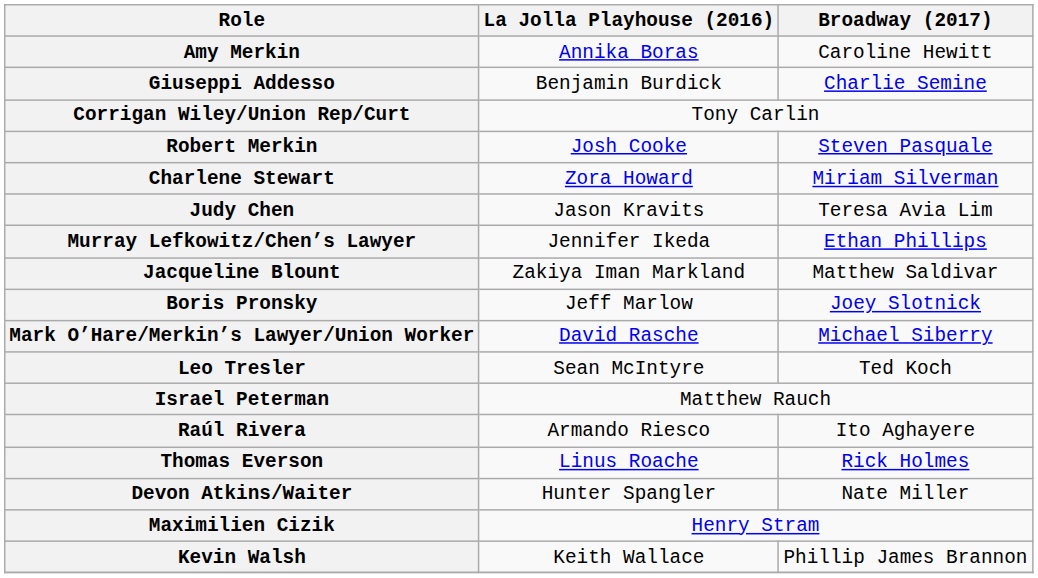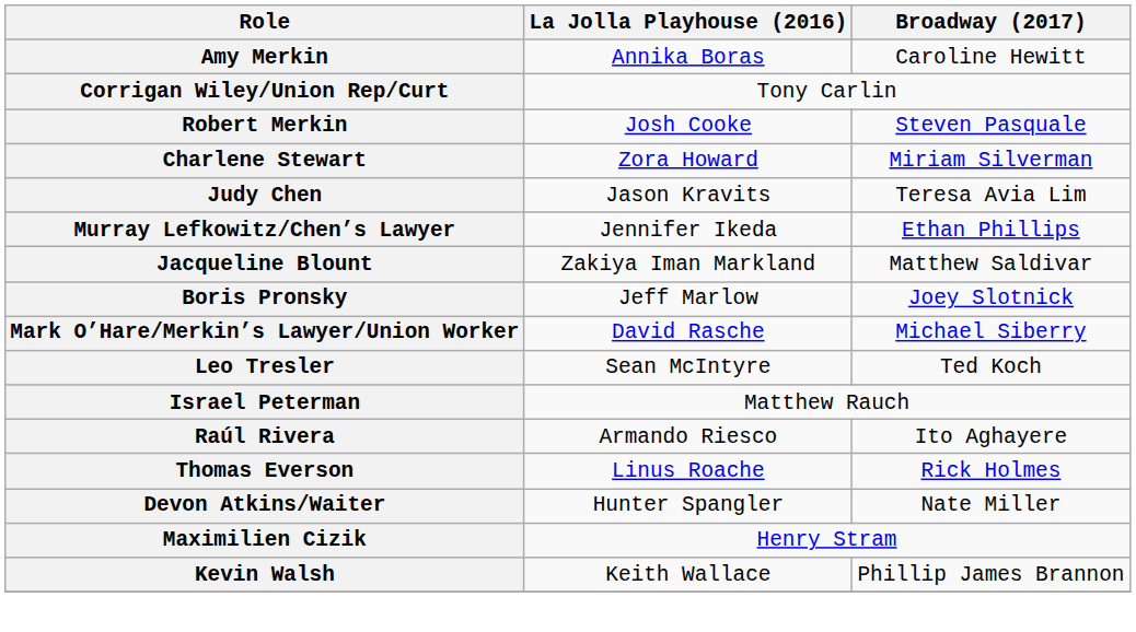 <table class="wikitable">
 <tr>
 <th>Role</th>
 <th>La Jolla Playhouse (2016)</th>
 <th>Broadway (2017)</th>
 </tr>
 <tr>
 <th>Amy Merkin</th>
 <td align="center"><a href='#'>Annika Boras</a></td>
 <td align="center">Caroline Hewitt</td>
-</tr>
-<tr>
-<th>Giuseppi Addesso</th>
-<td align="center">Benjamin Burdick</td>
-<td align="center"><a href='#'>Charlie Semine</a></td>
 </tr>
 <tr>
 <th>Corrigan Wiley/Union Rep/Curt</th>
 <td colspan='2' align=center>Tony Carlin</td>
 </tr>
 <tr>
 <th>Robert Merkin</th>
 <td align="center"><a href='#'>Josh Cooke</a></td>
 <td align="center"><a href='#'>Steven Pasquale</a></td>
 </tr>
 <tr>
 <th>Charlene Stewart</th>
 <td align="center"><a href='#'>Zora Howard</a></td>
 <td align="center"><a href='#'>Miriam Silverman</a></td>
 </tr>
 <tr>
 <th>Judy Chen</th>
 <td align="center">Jason Kravits</td>
 <td align="center">Teresa Avia Lim</td>
 </tr>
 <tr>
 <th>Murray Lefkowitz/Chen’s Lawyer</th>
 <td align="center">Jennifer Ikeda</td>
 <td align="center"><a href='#'>Ethan Phillips</a></td>
 </tr>
 <tr>
 <th>Jacqueline Blount</th>
 <td align="center">Zakiya Iman Markland</td>
 <td align="center">Matthew Saldivar</td>
 </tr>
 <tr>
 <th>Boris Pronsky</th>
 <td align="center">Jeff Marlow</td>
 <td align="center"><a href='#'>Joey Slotnick</a></td>
 </tr>
 <tr>
 <th>Mark O’Hare/Merkin’s Lawyer/Union Worker</th>
 <td align="center"><a href='#'>David Rasche</a></td>
 <td align="center"><a href='#'>Michael Siberry</a></td>
 </tr>
 <tr>
 <th>Leo Tresler</th>
 <td align="center">Sean McIntyre</td>
 <td align="center">Ted Koch</td>
 </tr>
 <tr>
 <th>Israel Peterman</th>
 <td colspan='2' align=center>Matthew Rauch</td>
 </tr>
 <tr>
 <th>Raúl Rivera</th>
 <td align="center">Armando Riesco</td>
 <td align="center">Ito Aghayere</td>
 </tr>
 <tr>
 <th>Thomas Everson</th>
 <td align="center"><a href='#'>Linus Roache</a></td>
 <td align="center"><a href='#'>Rick Holmes</a></td>
 </tr>
 <tr>
 <th>Devon Atkins/Waiter</th>
 <td align="center">Hunter Spangler</td>
 <td align="center">Nate Miller</td>
 </tr>
 <tr>
 <th>Maximilien Cizik</th>
 <td colspan='2' align=center><a href='#'>Henry Stram</a></td>
 </tr>
 <tr>
 <th>Kevin Walsh</th>
 <td align="center">Keith Wallace</td>
 <td align="center">Phillip James Brannon</td>
 </tr>
 <tr>
 </tr>
 </table>
